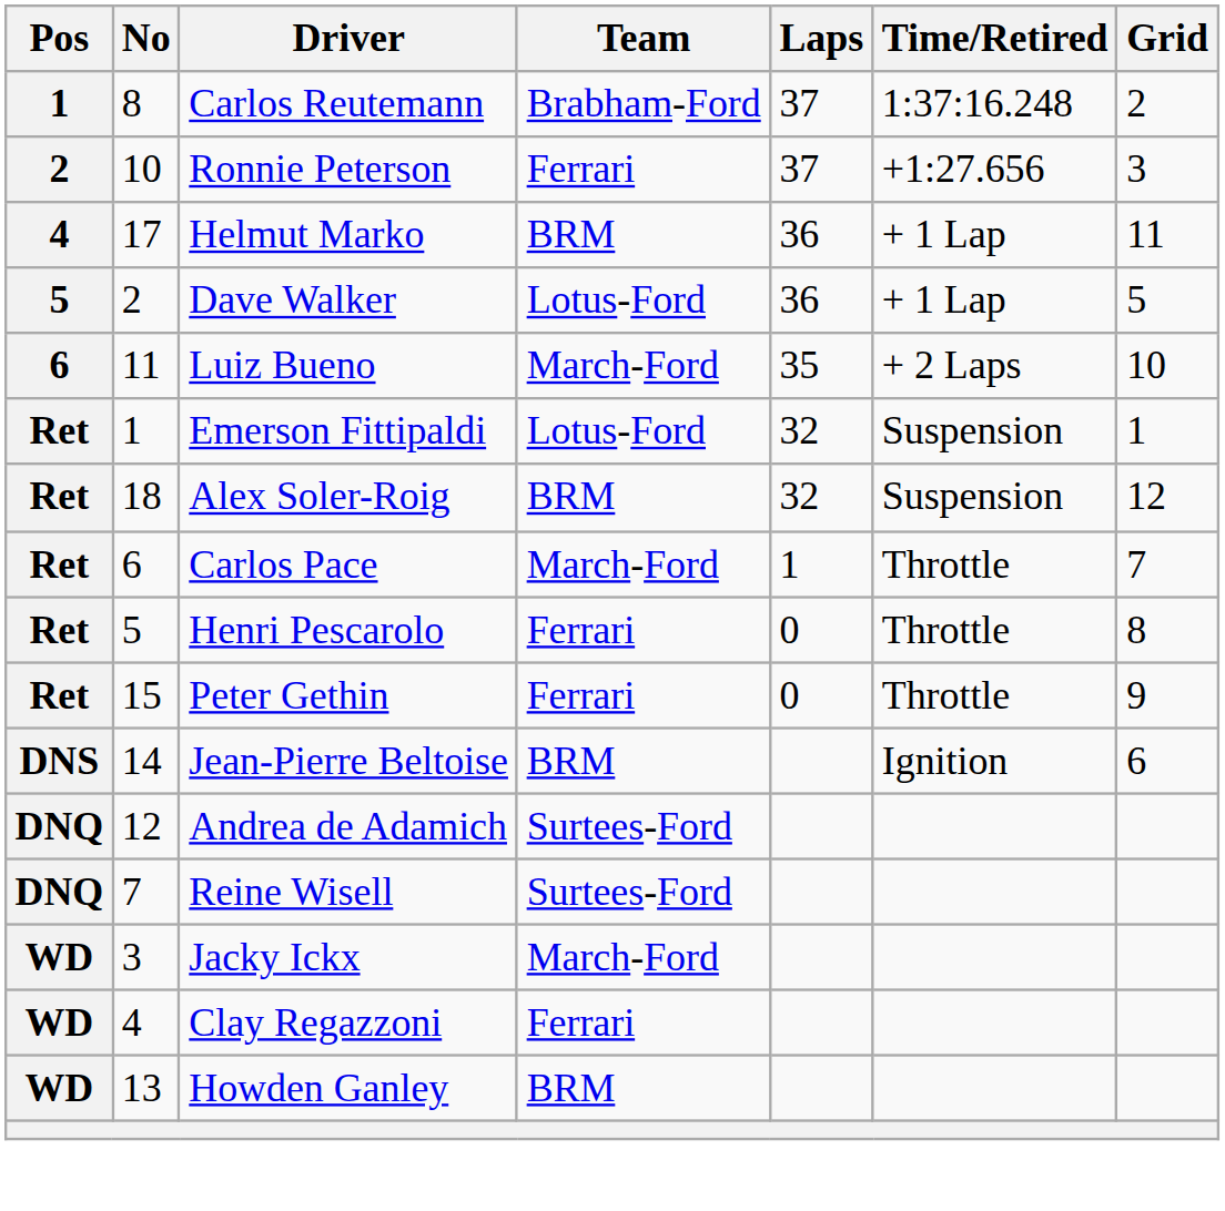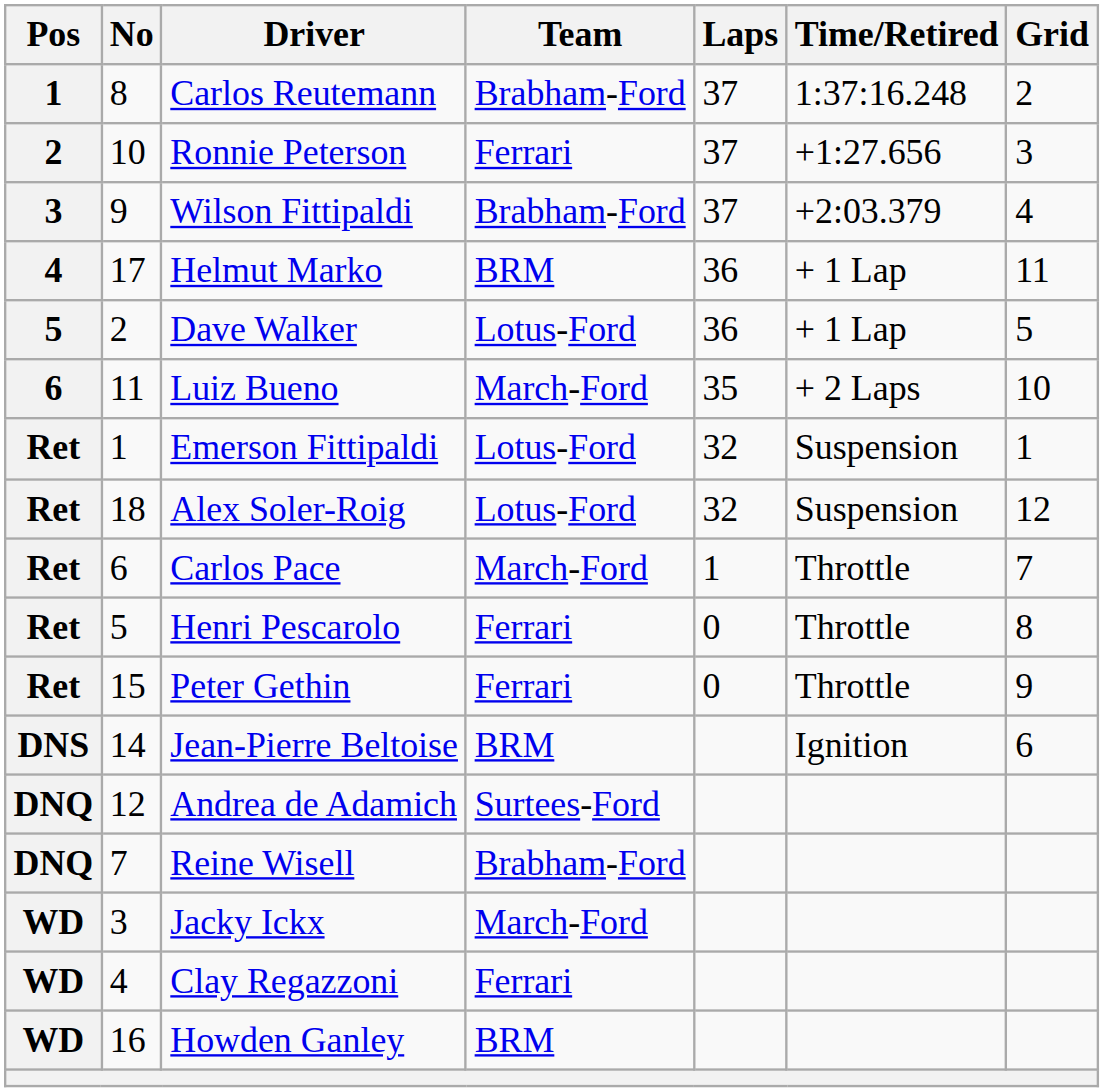 <table class="wikitable" style="font-size: 95%;">
 <tr>
 <th>Pos</th>
 <th>No</th>
 <th>Driver</th>
 <th>Team</th>
 <th>Laps</th>
 <th>Time/Retired</th>
 <th>Grid</th>
 </tr>
 <tr>
 <th>1</th>
 <td>8</td>
 <td> <a href='#'>Carlos Reutemann</a></td>
 <td><a href='#'>Brabham</a>-<a href='#'>Ford</a></td>
 <td>37</td>
 <td>1:37:16.248</td>
 <td>2</td>
 </tr>
 <tr>
 <th>2</th>
 <td>10</td>
 <td> <a href='#'>Ronnie Peterson</a></td>
 <td><a href='#'>Ferrari</a></td>
 <td>37</td>
 <td>+1:27.656</td>
 <td>3</td>
+</tr>
+<tr>
+<th>3</th>
+<td>9</td>
+<td> <a href='#'>Wilson Fittipaldi</a></td>
+<td><a href='#'>Brabham</a>-<a href='#'>Ford</a></td>
+<td>37</td>
+<td>+2:03.379</td>
+<td>4</td>
 </tr>
 <tr>
 <th>4</th>
 <td>17</td>
 <td> <a href='#'>Helmut Marko</a></td>
 <td><a href='#'>BRM</a></td>
 <td>36</td>
 <td>+ 1 Lap</td>
 <td>11</td>
 </tr>
 <tr>
 <th>5</th>
 <td>2</td>
 <td> <a href='#'>Dave Walker</a></td>
 <td><a href='#'>Lotus</a>-<a href='#'>Ford</a></td>
 <td>36</td>
 <td>+ 1 Lap</td>
 <td>5</td>
 </tr>
 <tr>
 <th>6</th>
 <td>11</td>
 <td> <a href='#'>Luiz Bueno</a></td>
 <td><a href='#'>March</a>-<a href='#'>Ford</a></td>
 <td>35</td>
 <td>+ 2 Laps</td>
 <td>10</td>
 </tr>
 <tr>
 <th>Ret</th>
 <td>1</td>
 <td> <a href='#'>Emerson Fittipaldi</a></td>
 <td><a href='#'>Lotus</a>-<a href='#'>Ford</a></td>
 <td>32</td>
 <td>Suspension</td>
 <td>1</td>
 </tr>
 <tr>
 <th>Ret</th>
 <td>18</td>
 <td> <a href='#'>Alex Soler-Roig</a></td>
-<td><a href='#'>BRM</a></td>
+<td><a href='#'>Lotus</a>-<a href='#'>Ford</a></td>
 <td>32</td>
 <td>Suspension</td>
 <td>12</td>
 </tr>
 <tr>
 <th>Ret</th>
 <td>6</td>
 <td> <a href='#'>Carlos Pace</a></td>
 <td><a href='#'>March</a>-<a href='#'>Ford</a></td>
 <td>1</td>
 <td>Throttle</td>
 <td>7</td>
 </tr>
 <tr>
 <th>Ret</th>
 <td>5</td>
 <td> <a href='#'>Henri Pescarolo</a></td>
 <td><a href='#'>Ferrari</a></td>
 <td>0</td>
 <td>Throttle</td>
 <td>8</td>
 </tr>
 <tr>
 <th>Ret</th>
 <td>15</td>
 <td> <a href='#'>Peter Gethin</a></td>
 <td><a href='#'>Ferrari</a></td>
 <td>0</td>
 <td>Throttle</td>
 <td>9</td>
 </tr>
 <tr>
 <th>DNS</th>
 <td>14</td>
 <td> <a href='#'>Jean-Pierre Beltoise</a></td>
 <td><a href='#'>BRM</a></td>
 <td></td>
 <td>Ignition</td>
 <td>6</td>
 </tr>
 <tr>
 <th>DNQ</th>
 <td>12</td>
 <td> <a href='#'>Andrea de Adamich</a></td>
 <td><a href='#'>Surtees</a>-<a href='#'>Ford</a></td>
 <td></td>
 <td></td>
 <td></td>
 </tr>
 <tr>
 <th>DNQ</th>
 <td>7</td>
 <td> <a href='#'>Reine Wisell</a></td>
-<td><a href='#'>Surtees</a>-<a href='#'>Ford</a></td>
+<td><a href='#'>Brabham</a>-<a href='#'>Ford</a></td>
 <td></td>
 <td></td>
 <td></td>
 </tr>
 <tr>
 <th>WD</th>
 <td>3</td>
 <td> <a href='#'>Jacky Ickx</a></td>
 <td><a href='#'>March</a>-<a href='#'>Ford</a></td>
 <td></td>
 <td></td>
 <td></td>
 </tr>
 <tr>
 <th>WD</th>
 <td>4</td>
 <td> <a href='#'>Clay Regazzoni</a></td>
 <td><a href='#'>Ferrari</a></td>
 <td></td>
 <td></td>
 <td></td>
 </tr>
 <tr>
 <th>WD</th>
-<td>13</td>
+<td>16</td>
 <td> <a href='#'>Howden Ganley</a></td>
 <td><a href='#'>BRM</a></td>
 <td></td>
 <td></td>
 <td></td>
 </tr>
 <tr>
 <th colspan="7"></th>
 </tr>
 </table>
